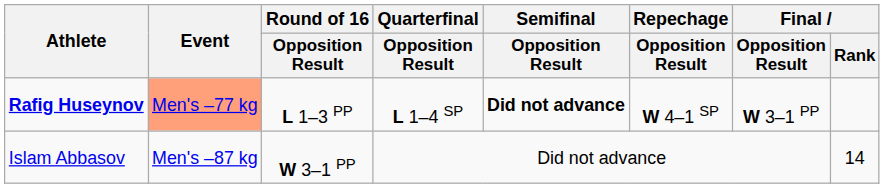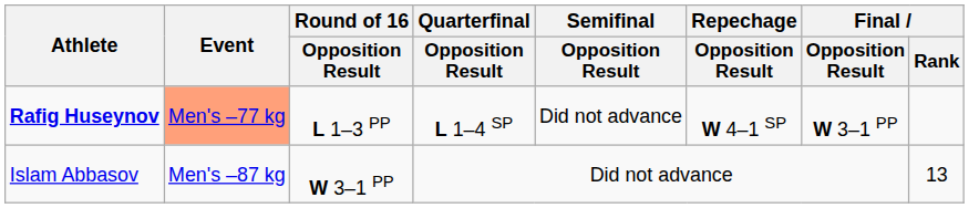 <table class="wikitable" style="font-size:90%">
 <tr>
 <th rowspan=2>Athlete</th>
 <th rowspan=2>Event</th>
 <th>Round of 16</th>
 <th>Quarterfinal</th>
 <th>Semifinal</th>
 <th>Repechage</th>
 <th colspan=2>Final / </th>
 </tr>
 <tr style="font-size: 95%">
 <th>Opposition<br>Result</th>
 <th>Opposition<br>Result</th>
 <th>Opposition<br>Result</th>
 <th>Opposition<br>Result</th>
 <th>Opposition<br>Result</th>
 <th>Rank</th>
 </tr>
 <tr align=center>
 <td align=left><strong><a href='#'>Rafig Huseynov</a></strong></td>
 <td align=left style="background: lightsalmon;"><a href='#'>Men's –77 kg</a></td>
 <td><br><strong>L</strong> 1–3 <sup>PP</sup></td>
 <td><br><strong>L</strong> 1–4 <sup>SP</sup></td>
-<td><strong>Did not advance</strong></td>
+<td>Did not advance</td>
 <td><br><strong>W</strong> 4–1 <sup>SP</sup></td>
 <td><br><strong>W</strong> 3–1 <sup>PP</sup></td>
 <td></td>
 </tr>
 <tr align=center>
 <td align=left><a href='#'>Islam Abbasov</a></td>
 <td align=left><a href='#'>Men's –87 kg</a></td>
 <td><br><strong>W</strong> 3–1 <sup>PP</sup></td>
 <td colspan=4>Did not advance</td>
-<td>14</td>
+<td>13</td>
 </tr>
 </table>
